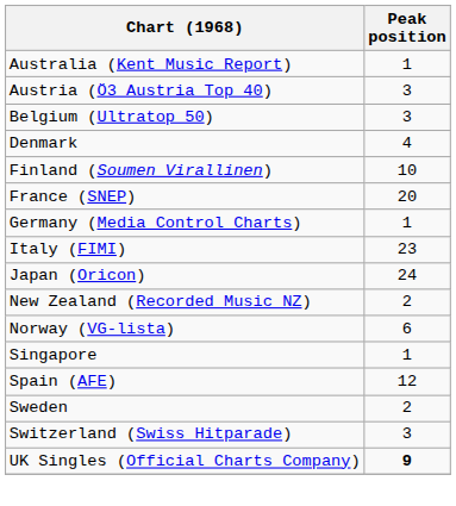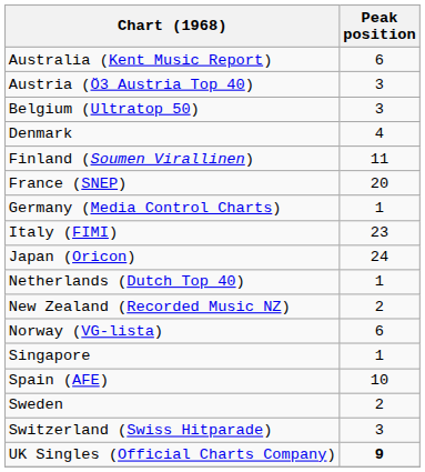 <table class="wikitable sortable">
 <tr>
 <th>Chart (1968)</th>
 <th>Peak<br>position</th>
 </tr>
 <tr>
 <td>Australia (<a href='#'>Kent Music Report</a>)</td>
-<td align="center">1</td>
+<td align="center">6</td>
 </tr>
 <tr>
 <td>Austria (<a href='#'>Ö3 Austria Top 40</a>)</td>
 <td align="center">3</td>
 </tr>
 <tr>
 <td>Belgium (<a href='#'>Ultratop 50</a>)</td>
 <td align="center">3</td>
 </tr>
 <tr>
 <td>Denmark</td>
 <td align="center">4</td>
 </tr>
 <tr>
 <td>Finland (<a href='#'><em>Soumen Virallinen</em></a>)</td>
-<td style="text-align:center;">10</td>
+<td style="text-align:center;">11</td>
 </tr>
 <tr>
 <td>France (<a href='#'>SNEP</a>)</td>
 <td align="center">20</td>
 </tr>
 <tr>
 <td>Germany (<a href='#'>Media Control Charts</a>)</td>
 <td align="center">1</td>
 </tr>
 <tr>
 <td>Italy (<a href='#'>FIMI</a>)</td>
 <td align="center">23</td>
 </tr>
 <tr>
 <td>Japan (<a href='#'>Oricon</a>)</td>
 <td align="center">24</td>
 </tr>
 <tr>
+<td>Netherlands (<a href='#'>Dutch Top 40</a>)</td>
+<td align="center">1</td>
+</tr>
+<tr>
 <td>New Zealand (<a href='#'>Recorded Music NZ</a>)</td>
 <td align="center">2</td>
 </tr>
 <tr>
 <td>Norway (<a href='#'>VG-lista</a>)</td>
 <td align="center">6</td>
 </tr>
 <tr>
 <td>Singapore</td>
 <td align="center">1</td>
 </tr>
 <tr>
 <td>Spain (<a href='#'>AFE</a>)</td>
-<td align="center">12</td>
+<td align="center">10</td>
 </tr>
 <tr>
 <td>Sweden</td>
 <td align="center">2</td>
 </tr>
 <tr>
 <td>Switzerland (<a href='#'>Swiss Hitparade</a>)</td>
 <td align="center">3</td>
 </tr>
 <tr>
 <td>UK Singles (<a href='#'>Official Charts Company</a>)</td>
 <td align="center"><strong>9</strong></td>
 </tr>
 <tr>
 </tr>
 </table>
